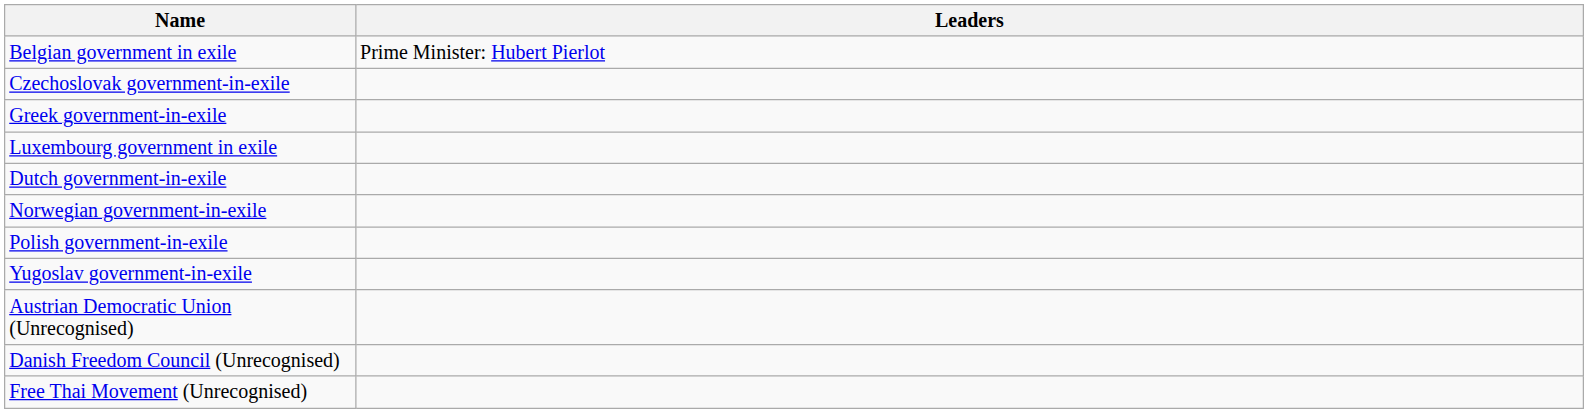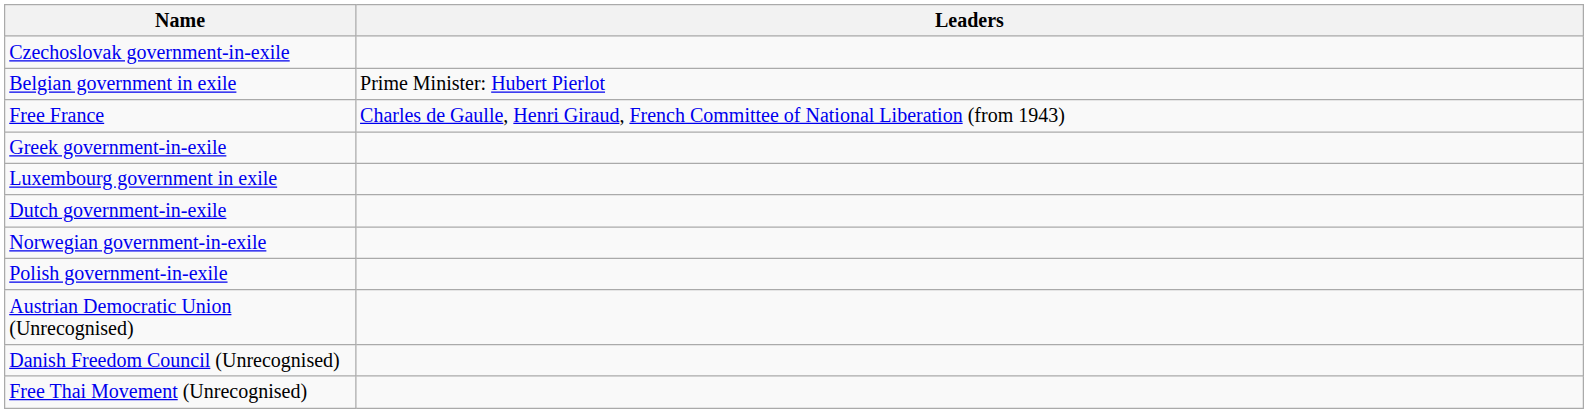 <table class="sortable wikitable" style="width: 100%">
 <tr>
 <th style="width:20%;" class="unsortable">Name</th>
 <th style="width:70%;" class="unsortable">Leaders</th>
 </tr>
 <tr>
+<td> <a href='#'>Czechoslovak government-in-exile</a></td>
+<td></td>
+</tr>
+<tr>
 <td> <a href='#'>Belgian government in exile</a></td>
 <td>Prime Minister: <a href='#'>Hubert Pierlot</a></td>
 </tr>
 <tr>
-<td> <a href='#'>Czechoslovak government-in-exile</a></td>
-<td></td>
+<td> <a href='#'>Free France</a></td>
+<td><a href='#'>Charles de Gaulle</a>, <a href='#'>Henri Giraud</a>, <a href='#'>French Committee of National Liberation</a> (from 1943)</td>
 </tr>
 <tr>
 <td> <a href='#'>Greek government-in-exile</a></td>
 <td></td>
 </tr>
 <tr>
 <td> <a href='#'>Luxembourg government in exile</a></td>
 <td></td>
 </tr>
 <tr>
 <td> <a href='#'>Dutch government-in-exile</a></td>
 <td></td>
 </tr>
 <tr>
 <td> <a href='#'>Norwegian government-in-exile</a></td>
 <td></td>
 </tr>
 <tr>
 <td> <a href='#'>Polish government-in-exile</a></td>
 <td></td>
 </tr>
 <tr>
-<td> <a href='#'>Yugoslav government-in-exile</a></td>
-<td></td>
-</tr>
-<tr>
 <td> <a href='#'>Austrian Democratic Union</a> (Unrecognised)</td>
 <td></td>
 </tr>
 <tr>
 <td> <a href='#'>Danish Freedom Council</a> (Unrecognised)</td>
 <td></td>
 </tr>
 <tr>
 <td> <a href='#'>Free Thai Movement</a> (Unrecognised)</td>
 <td></td>
 </tr>
 </table>
